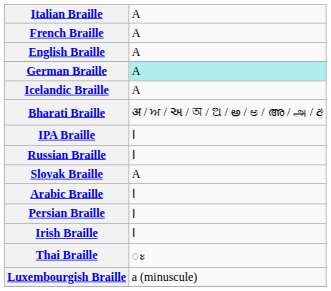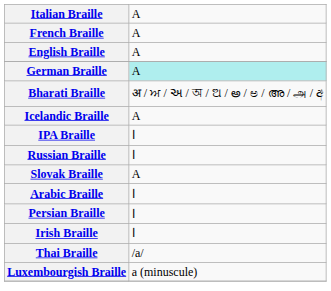 <table class="wikitable">
 <tr>
 <th align=left><a href='#'>Italian Braille</a></th>
 <td>A</td>
 </tr>
 <tr>
 <th align=left><a href='#'>French Braille</a></th>
 <td>A</td>
 </tr>
 <tr>
 <th align=left><a href='#'>English Braille</a></th>
 <td>A</td>
 </tr>
 <tr>
 </tr>
 <tr>
 <th align=left><a href='#'>German Braille</a></th>
 <td style="background: paleturquoise;">A</td>
 </tr>
 <tr>
+<th align=left><a href='#'>Bharati Braille</a></th>
+<td>अ / ਅ / અ / অ / ଅ / అ / ಅ / അ / அ / අ</td>
+</tr>
+<tr>
 <th align=left><a href='#'>Icelandic Braille</a></th>
 <td>A</td>
-</tr>
-<tr>
-<th align=left><a href='#'>Bharati Braille</a></th>
-<td>अ / ਅ / અ / অ / ଅ / అ / ಅ / അ / அ / අ</td>
 </tr>
 <tr>
 <th align=left><a href='#'>IPA Braille</a></th>
 <td>ا</td>
 </tr>
 <tr>
 <th align=left><a href='#'>Russian Braille</a></th>
 <td>ا</td>
 </tr>
 <tr>
 <th align=left><a href='#'>Slovak Braille</a></th>
 <td>A</td>
 </tr>
 <tr>
 <th align=left><a href='#'>Arabic Braille</a></th>
 <td>ا</td>
 </tr>
 <tr>
 <th align=left><a href='#'>Persian Braille</a></th>
 <td>ا</td>
 </tr>
 <tr>
 <th align=left><a href='#'>Irish Braille</a></th>
 <td>ا</td>
 </tr>
 <tr>
 <th align=left><a href='#'>Thai Braille</a></th>
-<td>◌ะ</td>
+<td>/a/</td>
 </tr>
 <tr>
 <th align=left><a href='#'>Luxembourgish Braille</a></th>
 <td>a (minuscule)</td>
 </tr>
 <tr>
 </tr>
 </table>
